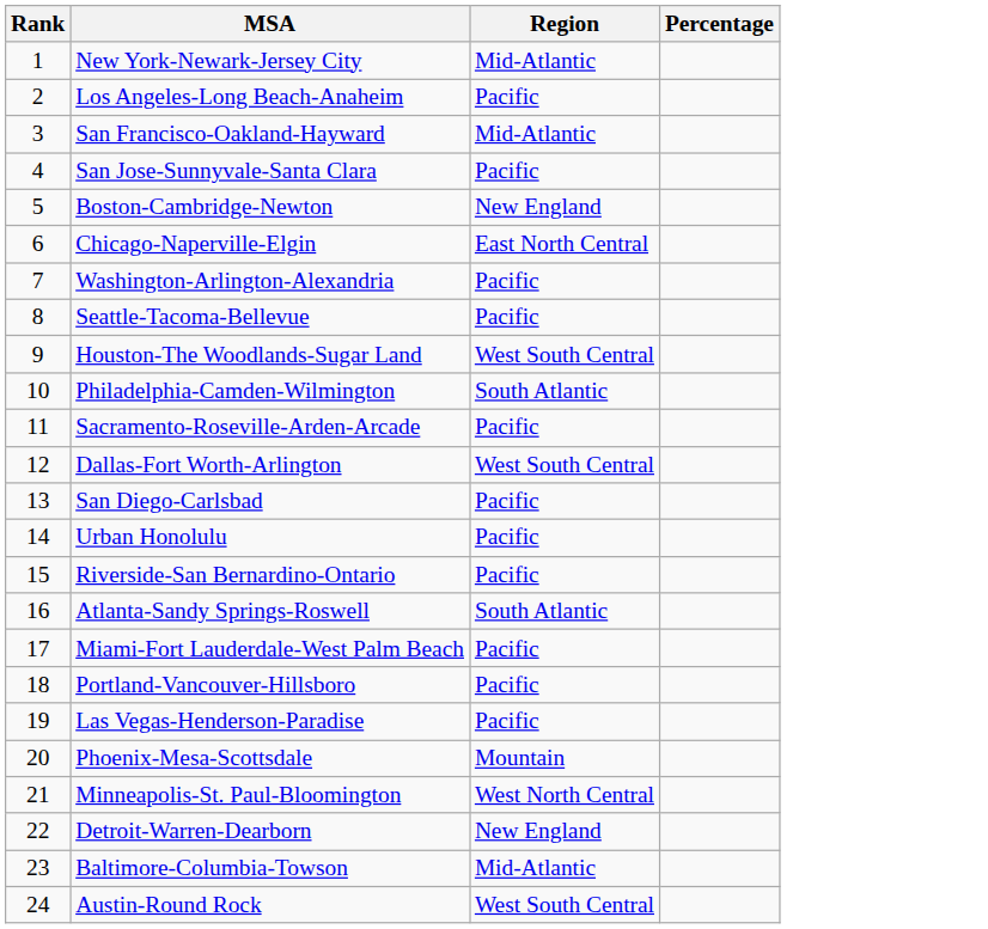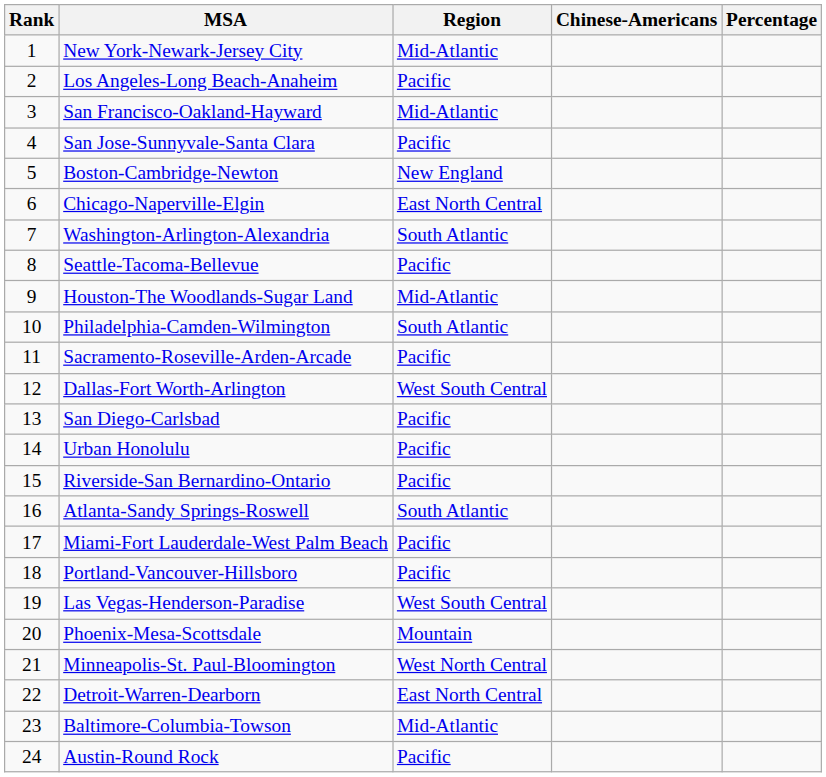 <table class="wikitable sortable">
 <tr>
 <th>Rank</th>
 <th>MSA</th>
 <th>Region</th>
+<th>Chinese-Americans</th>
 <th>Percentage</th>
 </tr>
 <tr>
 <td align=center>1</td>
 <td><a href='#'>New York-Newark-Jersey City</a></td>
 <td><a href='#'>Mid-Atlantic</a></td>
 <td align=right></td>
+<td align=right></td>
 </tr>
 <tr>
 <td align=center>2</td>
 <td><a href='#'>Los Angeles-Long Beach-Anaheim</a></td>
 <td><a href='#'>Pacific</a></td>
+<td align=right></td>
 <td align=right></td>
 </tr>
 <tr>
 <td align=center>3</td>
 <td><a href='#'>San Francisco-Oakland-Hayward</a></td>
 <td><a href='#'>Mid-Atlantic</a></td>
 <td align=right></td>
+<td align=right></td>
 </tr>
 <tr>
 <td align=center>4</td>
 <td><a href='#'>San Jose-Sunnyvale-Santa Clara</a></td>
 <td><a href='#'>Pacific</a></td>
+<td align=right></td>
 <td align=right></td>
 </tr>
 <tr>
 <td align=center>5</td>
 <td><a href='#'>Boston-Cambridge-Newton</a></td>
 <td><a href='#'>New England</a></td>
 <td align=right></td>
+<td align=right></td>
 </tr>
 <tr>
 <td align=center>6</td>
 <td><a href='#'>Chicago-Naperville-Elgin</a></td>
 <td><a href='#'>East North Central</a></td>
 <td align=right></td>
+<td align=right></td>
 </tr>
 <tr>
 <td align=center>7</td>
 <td><a href='#'>Washington-Arlington-Alexandria</a></td>
-<td><a href='#'>Pacific</a></td>
+<td><a href='#'>South Atlantic</a></td>
+<td align=right></td>
 <td align=right></td>
 </tr>
 <tr>
 <td align=center>8</td>
 <td><a href='#'>Seattle-Tacoma-Bellevue</a></td>
 <td><a href='#'>Pacific</a></td>
 <td align=right></td>
+<td align=right></td>
 </tr>
 <tr>
 <td align=center>9</td>
 <td><a href='#'>Houston-The Woodlands-Sugar Land</a></td>
-<td><a href='#'>West South Central</a></td>
+<td><a href='#'>Mid-Atlantic</a></td>
+<td align=right></td>
 <td align=right></td>
 </tr>
 <tr>
 <td align=center>10</td>
 <td><a href='#'>Philadelphia-Camden-Wilmington</a></td>
 <td><a href='#'>South Atlantic</a></td>
 <td align=right></td>
+<td align=right></td>
 </tr>
 <tr>
 <td align=center>11</td>
 <td><a href='#'>Sacramento-Roseville-Arden-Arcade</a></td>
 <td><a href='#'>Pacific</a></td>
+<td align=right></td>
 <td align=right></td>
 </tr>
 <tr>
 <td align=center>12</td>
 <td><a href='#'>Dallas-Fort Worth-Arlington</a></td>
 <td><a href='#'>West South Central</a></td>
 <td align=right></td>
+<td align=right></td>
 </tr>
 <tr>
 <td align=center>13</td>
 <td><a href='#'>San Diego-Carlsbad</a></td>
 <td><a href='#'>Pacific</a></td>
+<td align=right></td>
 <td align=right></td>
 </tr>
 <tr>
 <td align=center>14</td>
 <td><a href='#'>Urban Honolulu</a></td>
 <td><a href='#'>Pacific</a></td>
 <td align=right></td>
+<td align=right></td>
 </tr>
 <tr>
 <td align=center>15</td>
 <td><a href='#'>Riverside-San Bernardino-Ontario</a></td>
 <td><a href='#'>Pacific</a></td>
+<td align=right></td>
 <td align=right></td>
 </tr>
 <tr>
 <td align=center>16</td>
 <td><a href='#'>Atlanta-Sandy Springs-Roswell</a></td>
 <td><a href='#'>South Atlantic</a></td>
 <td align=right></td>
+<td align=right></td>
 </tr>
 <tr>
 <td align=center>17</td>
 <td><a href='#'>Miami-Fort Lauderdale-West Palm Beach</a></td>
 <td><a href='#'>Pacific</a></td>
+<td align=right></td>
 <td align=right></td>
 </tr>
 <tr>
 <td align=center>18</td>
 <td><a href='#'>Portland-Vancouver-Hillsboro</a></td>
 <td><a href='#'>Pacific</a></td>
 <td align=right></td>
+<td align=right></td>
 </tr>
 <tr>
 <td align=center>19</td>
 <td><a href='#'>Las Vegas-Henderson-Paradise</a></td>
-<td><a href='#'>Pacific</a></td>
+<td><a href='#'>West South Central</a></td>
+<td align=right></td>
 <td align=right></td>
 </tr>
 <tr>
 <td align=center>20</td>
 <td><a href='#'>Phoenix-Mesa-Scottsdale</a></td>
 <td><a href='#'>Mountain</a></td>
 <td align=right></td>
+<td align=right></td>
 </tr>
 <tr>
 <td align=center>21</td>
 <td><a href='#'>Minneapolis-St. Paul-Bloomington</a></td>
 <td><a href='#'>West North Central</a></td>
 <td align=right></td>
+<td align=right></td>
 </tr>
 <tr>
 <td align=center>22</td>
 <td><a href='#'>Detroit-Warren-Dearborn</a></td>
-<td><a href='#'>New England</a></td>
+<td><a href='#'>East North Central</a></td>
+<td align=right></td>
 <td align=right></td>
 </tr>
 <tr>
 <td align=center>23</td>
 <td><a href='#'>Baltimore-Columbia-Towson</a></td>
 <td><a href='#'>Mid-Atlantic</a></td>
 <td align=right></td>
+<td align=right></td>
 </tr>
 <tr>
 <td align=center>24</td>
 <td><a href='#'>Austin-Round Rock</a></td>
-<td><a href='#'>West South Central</a></td>
+<td><a href='#'>Pacific</a></td>
+<td align=right></td>
 <td align=right></td>
 </tr>
 </table>
